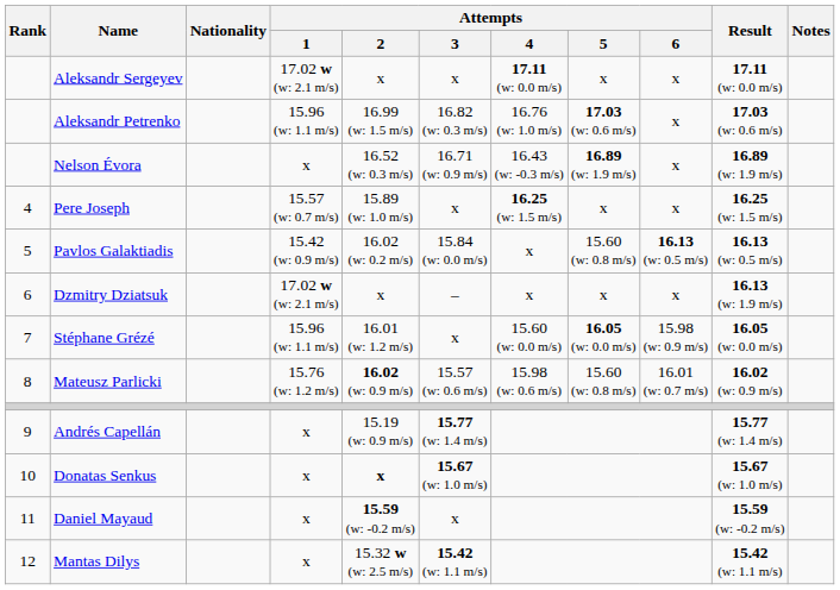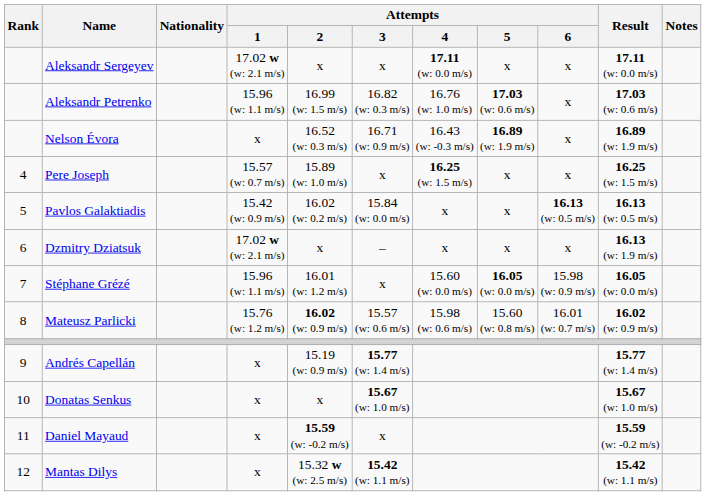 <table class="wikitable sortable" style="text-align:center">
 <tr>
 <th rowspan=2>Rank</th>
 <th rowspan=2>Name</th>
 <th rowspan=2>Nationality</th>
 <th colspan=6>Attempts</th>
 <th rowspan=2>Result</th>
 <th rowspan=2>Notes</th>
 </tr>
 <tr>
 <th>1</th>
 <th>2</th>
 <th>3</th>
 <th>4</th>
 <th>5</th>
 <th>6</th>
 </tr>
 <tr>
 <td></td>
 <td align=left><a href='#'>Aleksandr Sergeyev</a></td>
 <td align=left></td>
 <td>17.02 <strong>w</strong><br><small>(w: 2.1 m/s)</small></td>
 <td>x</td>
 <td>x</td>
 <td><strong>17.11</strong><br><small>(w: 0.0 m/s)</small></td>
 <td>x</td>
 <td>x</td>
 <td><strong>17.11</strong><br><small>(w: 0.0 m/s)</small></td>
 <td></td>
 </tr>
 <tr>
 <td></td>
 <td align=left><a href='#'>Aleksandr Petrenko</a></td>
 <td align=left></td>
 <td>15.96<br><small>(w: 1.1 m/s)</small></td>
 <td>16.99<br><small>(w: 1.5 m/s)</small></td>
 <td>16.82<br><small>(w: 0.3 m/s)</small></td>
 <td>16.76<br><small>(w: 1.0 m/s)</small></td>
 <td><strong>17.03</strong><br><small>(w: 0.6 m/s)</small></td>
 <td>x</td>
 <td><strong>17.03</strong><br><small>(w: 0.6 m/s)</small></td>
 <td></td>
 </tr>
 <tr>
 <td></td>
 <td align=left><a href='#'>Nelson Évora</a></td>
 <td align=left></td>
 <td>x</td>
 <td>16.52<br><small>(w: 0.3 m/s)</small></td>
 <td>16.71<br><small>(w: 0.9 m/s)</small></td>
 <td>16.43<br><small>(w: -0.3 m/s)</small></td>
 <td><strong>16.89</strong><br><small>(w: 1.9 m/s)</small></td>
 <td>x</td>
 <td><strong>16.89</strong><br><small>(w: 1.9 m/s)</small></td>
 <td></td>
 </tr>
 <tr>
 <td>4</td>
 <td align=left><a href='#'>Pere Joseph</a></td>
 <td align=left></td>
 <td>15.57<br><small>(w: 0.7 m/s)</small></td>
 <td>15.89<br><small>(w: 1.0 m/s)</small></td>
 <td>x</td>
 <td><strong>16.25</strong><br><small>(w: 1.5 m/s)</small></td>
 <td>x</td>
 <td>x</td>
 <td><strong>16.25</strong><br><small>(w: 1.5 m/s)</small></td>
 <td></td>
 </tr>
 <tr>
 <td>5</td>
 <td align=left><a href='#'>Pavlos Galaktiadis</a></td>
 <td align=left></td>
 <td>15.42<br><small>(w: 0.9 m/s)</small></td>
 <td>16.02<br><small>(w: 0.2 m/s)</small></td>
 <td>15.84<br><small>(w: 0.0 m/s)</small></td>
 <td>x</td>
-<td>15.60<br><small>(w: 0.8 m/s)</small></td>
+<td>x</td>
 <td><strong>16.13</strong><br><small>(w: 0.5 m/s)</small></td>
 <td><strong>16.13</strong><br><small>(w: 0.5 m/s)</small></td>
 <td></td>
 </tr>
 <tr>
 <td>6</td>
 <td align=left><a href='#'>Dzmitry Dziatsuk</a></td>
 <td align=left></td>
 <td>17.02 <strong>w</strong><br><small>(w: 2.1 m/s)</small></td>
 <td>x</td>
 <td>–</td>
 <td>x</td>
 <td>x</td>
 <td>x</td>
 <td><strong>16.13</strong><br><small>(w: 1.9 m/s)</small></td>
 <td></td>
 </tr>
 <tr>
 <td>7</td>
 <td align=left><a href='#'>Stéphane Grézé</a></td>
 <td align=left></td>
 <td>15.96<br><small>(w: 1.1 m/s)</small></td>
 <td>16.01<br><small>(w: 1.2 m/s)</small></td>
 <td>x</td>
 <td>15.60<br><small>(w: 0.0 m/s)</small></td>
 <td><strong>16.05</strong><br><small>(w: 0.0 m/s)</small></td>
 <td>15.98<br><small>(w: 0.9 m/s)</small></td>
 <td><strong>16.05</strong><br><small>(w: 0.0 m/s)</small></td>
 <td></td>
 </tr>
 <tr>
 <td>8</td>
 <td align=left><a href='#'>Mateusz Parlicki</a></td>
 <td align=left></td>
 <td>15.76<br><small>(w: 1.2 m/s)</small></td>
 <td><strong>16.02</strong><br><small>(w: 0.9 m/s)</small></td>
 <td>15.57<br><small>(w: 0.6 m/s)</small></td>
 <td>15.98<br><small>(w: 0.6 m/s)</small></td>
 <td>15.60<br><small>(w: 0.8 m/s)</small></td>
 <td>16.01<br><small>(w: 0.7 m/s)</small></td>
 <td><strong>16.02</strong><br><small>(w: 0.9 m/s)</small></td>
 <td></td>
 </tr>
 <tr>
 <td colspan=11 bgcolor=lightgray></td>
 </tr>
 <tr>
 <td>9</td>
 <td align=left><a href='#'>Andrés Capellán</a></td>
 <td align=left></td>
 <td>x</td>
 <td>15.19<br><small>(w: 0.9 m/s)</small></td>
 <td><strong>15.77</strong><br><small>(w: 1.4 m/s)</small></td>
 <td colspan=3></td>
 <td><strong>15.77</strong><br><small>(w: 1.4 m/s)</small></td>
 <td></td>
 </tr>
 <tr>
 <td>10</td>
 <td align=left><a href='#'>Donatas Senkus</a></td>
 <td align=left></td>
 <td>x</td>
-<td><strong>x</strong></td>
+<td>x</td>
 <td><strong>15.67</strong><br><small>(w: 1.0 m/s)</small></td>
 <td colspan=3></td>
 <td><strong>15.67</strong><br><small>(w: 1.0 m/s)</small></td>
 <td></td>
 </tr>
 <tr>
 <td>11</td>
 <td align=left><a href='#'>Daniel Mayaud</a></td>
 <td align=left></td>
 <td>x</td>
 <td><strong>15.59</strong><br><small>(w: -0.2 m/s)</small></td>
 <td>x</td>
 <td colspan=3></td>
 <td><strong>15.59</strong><br><small>(w: -0.2 m/s)</small></td>
 <td></td>
 </tr>
 <tr>
 <td>12</td>
 <td align=left><a href='#'>Mantas Dilys</a></td>
 <td align=left></td>
 <td>x</td>
 <td>15.32 <strong>w</strong><br><small>(w: 2.5 m/s)</small></td>
 <td><strong>15.42</strong><br><small>(w: 1.1 m/s)</small></td>
 <td colspan=3></td>
 <td><strong>15.42</strong><br><small>(w: 1.1 m/s)</small></td>
 <td></td>
 </tr>
 </table>
